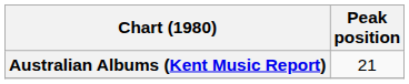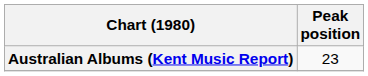 <table class="wikitable sortable plainrowheaders">
 <tr>
 <th>Chart (1980)</th>
 <th>Peak<br>position</th>
 </tr>
 <tr>
 <th scope="row">Australian Albums (<a href='#'>Kent Music Report</a>)</th>
-<td align="center">21</td>
+<td align="center">23</td>
 </tr>
 <tr>
 </tr>
 <tr>
 </tr>
 <tr>
 </tr>
 <tr>
 </tr>
 <tr>
 </tr>
 <tr>
 </tr>
 <tr>
 </tr>
 </table>
